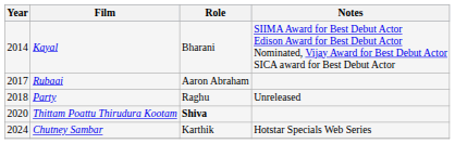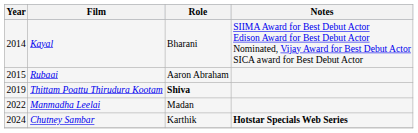 <table class="wikitable sortable" style="background:#f5f5f5;">
 <tr style="background:#B0C4DE;">
 <th>Year</th>
 <th>Film</th>
 <th>Role</th>
 <th class=unsortable>Notes</th>
 </tr>
 <tr>
 <td>2014</td>
 <td><em><a href='#'>Kayal</a></em></td>
 <td>Bharani</td>
 <td><a href='#'>SIIMA Award for Best Debut Actor</a><br><a href='#'>Edison Award for Best Debut Actor</a><br>Nominated, <a href='#'>Vijay Award for Best Debut Actor</a><br>SICA award for Best Debut Actor</td>
 </tr>
 <tr>
-<td>2017</td>
+<td>2015</td>
 <td><em><a href='#'>Rubaai</a></em></td>
 <td>Aaron Abraham</td>
 <td></td>
 </tr>
 <tr>
-<td>2018</td>
-<td><em><a href='#'>Party</a></em></td>
-<td>Raghu</td>
-<td>Unreleased</td>
+<td>2019</td>
+<td><em><a href='#'>Thittam Poattu Thirudura Kootam</a></em></td>
+<td><strong>Shiva</strong></td>
+<td></td>
 </tr>
 <tr>
-<td>2020</td>
-<td><em><a href='#'>Thittam Poattu Thirudura Kootam</a></em></td>
-<td><strong>Shiva</strong></td>
+<td>2022</td>
+<td><em><a href='#'>Manmadha Leelai</a></em></td>
+<td>Madan</td>
 <td></td>
 </tr>
 <tr>
 <td>2024</td>
 <td><em><a href='#'>Chutney Sambar</a></em></td>
 <td>Karthik</td>
-<td>Hotstar Specials Web Series</td>
+<td><strong>Hotstar Specials Web Series</strong></td>
 </tr>
 <tr>
 </tr>
 </table>
